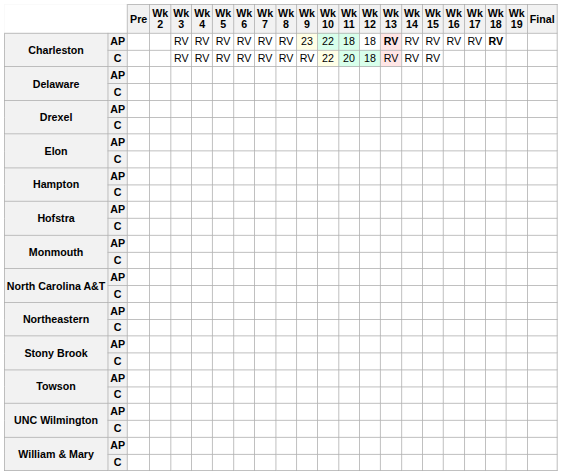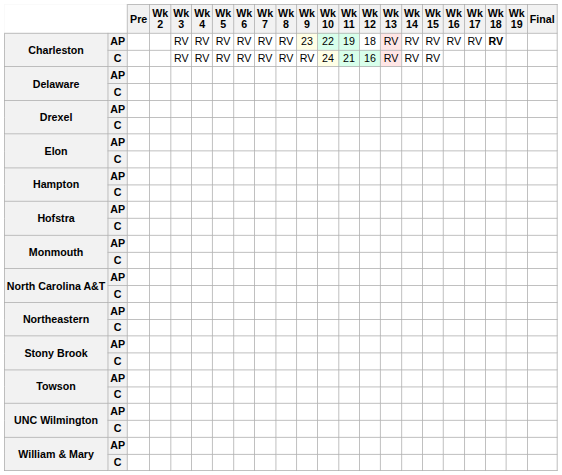 <table class="wikitable" style="white-space:nowrap;font-size:90%;">
 <tr>
 <th colspan=2 style="background:white; border-top-style:hidden; border-left-style:hidden;"> </th>
 <th>Pre</th>
 <th>Wk<br>2</th>
 <th>Wk<br>3</th>
 <th>Wk<br>4</th>
 <th>Wk<br>5</th>
 <th>Wk<br>6</th>
 <th>Wk<br>7</th>
 <th>Wk<br>8</th>
 <th>Wk<br>9</th>
 <th>Wk<br>10</th>
 <th>Wk<br>11</th>
 <th>Wk<br>12</th>
 <th>Wk<br>13</th>
 <th>Wk<br>14</th>
 <th>Wk<br>15</th>
 <th>Wk<br>16</th>
 <th>Wk<br>17</th>
 <th>Wk<br>18</th>
 <th>Wk<br>19</th>
 <th>Final</th>
 </tr>
 <tr style="text-align:center;">
 <th rowspan=2 style=>Charleston</th>
 <th>AP</th>
 <td style="background:#FFF;"></td>
 <td style="background:#FFF;"></td>
 <td style="background:#FFF;">RV</td>
 <td style="background:#FFF;">RV</td>
 <td style="background:#FFF;">RV</td>
 <td style="background:#FFF;">RV</td>
 <td style="background:#FFF;">RV</td>
 <td style="background:#FFF;">RV</td>
 <td style="background:#FFFFE6;">23</td>
 <td style="background:#d8ffeb;">22</td>
-<td style="background:#d8ffeb;">18</td>
+<td style="background:#d8ffeb;">19</td>
 <td style="background:#FFF;">18</td>
-<td style="background:#FFE6E6;"><strong>RV</strong></td>
+<td style="background:#FFE6E6;">RV</td>
 <td style="background:#FFF;">RV</td>
 <td style="background:#FFF;">RV</td>
 <td style="background:#FFF;">RV</td>
 <td style="background:#FFF;">RV</td>
 <td style="background:#FFF;"><strong>RV</strong></td>
 <td style="background:#FFF;"></td>
 <td style="background:#FFF;"></td>
 </tr>
 <tr style="text-align:center;">
 <th>C</th>
 <td style="background:#FFF;"></td>
 <td style="background:#FFF;"></td>
 <td style="background:#FFF;">RV</td>
 <td style="background:#FFF;">RV</td>
 <td style="background:#FFF;">RV</td>
 <td style="background:#FFF;">RV</td>
 <td style="background:#FFF;">RV</td>
 <td style="background:#FFF;">RV</td>
 <td style="background:#FFF;">RV</td>
-<td style="background:#FFFFE6;">22</td>
-<td style="background:#d8ffeb;">20</td>
-<td style="background:#d8ffeb;">18</td>
+<td style="background:#FFFFE6;">24</td>
+<td style="background:#d8ffeb;">21</td>
+<td style="background:#d8ffeb;">16</td>
 <td style="background:#FFE6E6;">RV</td>
 <td style="background:#FFF;">RV</td>
 <td style="background:#FFF;">RV</td>
 <td style="background:#FFF;"></td>
 <td style="background:#FFF;"></td>
 <td style="background:#FFF;"></td>
 <td style="background:#FFF;"></td>
 <td style="background:#FFF;"></td>
 </tr>
 <tr style="text-align:center;">
 <th rowspan=2 style=>Delaware</th>
 <th>AP</th>
 <td style="background:#FFF;"></td>
 <td style="background:#FFF;"></td>
 <td style="background:#FFF;"></td>
 <td style="background:#FFF;"></td>
 <td style="background:#FFF;"></td>
 <td style="background:#FFF;"></td>
 <td style="background:#FFF;"></td>
 <td style="background:#FFF;"></td>
 <td style="background:#FFF;"></td>
 <td style="background:#FFF;"></td>
 <td style="background:#FFF;"></td>
 <td style="background:#FFF;"></td>
 <td style="background:#FFF;"></td>
 <td style="background:#FFF;"></td>
 <td style="background:#FFF;"></td>
 <td style="background:#FFF;"></td>
 <td style="background:#FFF;"></td>
 <td style="background:#FFF;"></td>
 <td style="background:#FFF;"></td>
 <td style="background:#FFF;"></td>
 </tr>
 <tr style="text-align:center;">
 <th>C</th>
 <td style="background:#FFF;"></td>
 <td style="background:#FFF;"></td>
 <td style="background:#FFF;"></td>
 <td style="background:#FFF;"></td>
 <td style="background:#FFF;"></td>
 <td style="background:#FFF;"></td>
 <td style="background:#FFF;"></td>
 <td style="background:#FFF;"></td>
 <td style="background:#FFF;"></td>
 <td style="background:#FFF;"></td>
 <td style="background:#FFF;"></td>
 <td style="background:#FFF;"></td>
 <td style="background:#FFF;"></td>
 <td style="background:#FFF;"></td>
 <td style="background:#FFF;"></td>
 <td style="background:#FFF;"></td>
 <td style="background:#FFF;"></td>
 <td style="background:#FFF;"></td>
 <td style="background:#FFF;"></td>
 <td style="background:#FFF;"></td>
 </tr>
 <tr style="text-align:center;">
 <th rowspan=2 style=>Drexel</th>
 <th>AP</th>
 <td style="background:#FFF;"></td>
 <td style="background:#FFF;"></td>
 <td style="background:#FFF;"></td>
 <td style="background:#FFF;"></td>
 <td style="background:#FFF;"></td>
 <td style="background:#FFF;"></td>
 <td style="background:#FFF;"></td>
 <td style="background:#FFF;"></td>
 <td style="background:#FFF;"></td>
 <td style="background:#FFF;"></td>
 <td style="background:#FFF;"></td>
 <td style="background:#FFF;"></td>
 <td style="background:#FFF;"></td>
 <td style="background:#FFF;"></td>
 <td style="background:#FFF;"></td>
 <td style="background:#FFF;"></td>
 <td style="background:#FFF;"></td>
 <td style="background:#FFF;"></td>
 <td style="background:#FFF;"></td>
 <td style="background:#FFF;"></td>
 </tr>
 <tr style="text-align:center;">
 <th>C</th>
 <td style="background:#FFF;"></td>
 <td style="background:#FFF;"></td>
 <td style="background:#FFF;"></td>
 <td style="background:#FFF;"></td>
 <td style="background:#FFF;"></td>
 <td style="background:#FFF;"></td>
 <td style="background:#FFF;"></td>
 <td style="background:#FFF;"></td>
 <td style="background:#FFF;"></td>
 <td style="background:#FFF;"></td>
 <td style="background:#FFF;"></td>
 <td style="background:#FFF;"></td>
 <td style="background:#FFF;"></td>
 <td style="background:#FFF;"></td>
 <td style="background:#FFF;"></td>
 <td style="background:#FFF;"></td>
 <td style="background:#FFF;"></td>
 <td style="background:#FFF;"></td>
 <td style="background:#FFF;"></td>
 <td style="background:#FFF;"></td>
 </tr>
 <tr style="text-align:center;">
 <th rowspan=2 style=>Elon</th>
 <th>AP</th>
 <td style="background:#FFF;"></td>
 <td style="background:#FFF;"></td>
 <td style="background:#FFF;"></td>
 <td style="background:#FFF;"></td>
 <td style="background:#FFF;"></td>
 <td style="background:#FFF;"></td>
 <td style="background:#FFF;"></td>
 <td style="background:#FFF;"></td>
 <td style="background:#FFF;"></td>
 <td style="background:#FFF;"></td>
 <td style="background:#FFF;"></td>
 <td style="background:#FFF;"></td>
 <td style="background:#FFF;"></td>
 <td style="background:#FFF;"></td>
 <td style="background:#FFF;"></td>
 <td style="background:#FFF;"></td>
 <td style="background:#FFF;"></td>
 <td style="background:#FFF;"></td>
 <td style="background:#FFF;"></td>
 <td style="background:#FFF;"></td>
 </tr>
 <tr style="text-align:center;">
 <th>C</th>
 <td style="background:#FFF;"></td>
 <td style="background:#FFF;"></td>
 <td style="background:#FFF;"></td>
 <td style="background:#FFF;"></td>
 <td style="background:#FFF;"></td>
 <td style="background:#FFF;"></td>
 <td style="background:#FFF;"></td>
 <td style="background:#FFF;"></td>
 <td style="background:#FFF;"></td>
 <td style="background:#FFF;"></td>
 <td style="background:#FFF;"></td>
 <td style="background:#FFF;"></td>
 <td style="background:#FFF;"></td>
 <td style="background:#FFF;"></td>
 <td style="background:#FFF;"></td>
 <td style="background:#FFF;"></td>
 <td style="background:#FFF;"></td>
 <td style="background:#FFF;"></td>
 <td style="background:#FFF;"></td>
 <td style="background:#FFF;"></td>
 </tr>
 <tr style="text-align:center;">
 <th rowspan=2 style=>Hampton</th>
 <th>AP</th>
 <td style="background:#FFF;"></td>
 <td style="background:#FFF;"></td>
 <td style="background:#FFF;"></td>
 <td style="background:#FFF;"></td>
 <td style="background:#FFF;"></td>
 <td style="background:#FFF;"></td>
 <td style="background:#FFF;"></td>
 <td style="background:#FFF;"></td>
 <td style="background:#FFF;"></td>
 <td style="background:#FFF;"></td>
 <td style="background:#FFF;"></td>
 <td style="background:#FFF;"></td>
 <td style="background:#FFF;"></td>
 <td style="background:#FFF;"></td>
 <td style="background:#FFF;"></td>
 <td style="background:#FFF;"></td>
 <td style="background:#FFF;"></td>
 <td style="background:#FFF;"></td>
 <td style="background:#FFF;"></td>
 <td style="background:#FFF;"></td>
 </tr>
 <tr style="text-align:center;">
 <th>C</th>
 <td style="background:#FFF;"></td>
 <td style="background:#FFF;"></td>
 <td style="background:#FFF;"></td>
 <td style="background:#FFF;"></td>
 <td style="background:#FFF;"></td>
 <td style="background:#FFF;"></td>
 <td style="background:#FFF;"></td>
 <td style="background:#FFF;"></td>
 <td style="background:#FFF;"></td>
 <td style="background:#FFF;"></td>
 <td style="background:#FFF;"></td>
 <td style="background:#FFF;"></td>
 <td style="background:#FFF;"></td>
 <td style="background:#FFF;"></td>
 <td style="background:#FFF;"></td>
 <td style="background:#FFF;"></td>
 <td style="background:#FFF;"></td>
 <td style="background:#FFF;"></td>
 <td style="background:#FFF;"></td>
 <td style="background:#FFF;"></td>
 </tr>
 <tr style="text-align:center;">
 <th rowspan=2 style=>Hofstra</th>
 <th>AP</th>
 <td style="background:#FFF;"></td>
 <td style="background:#FFF;"></td>
 <td style="background:#FFF;"></td>
 <td style="background:#FFF;"></td>
 <td style="background:#FFF;"></td>
 <td style="background:#FFF;"></td>
 <td style="background:#FFF;"></td>
 <td style="background:#FFF;"></td>
 <td style="background:#FFF;"></td>
 <td style="background:#FFF;"></td>
 <td style="background:#FFF;"></td>
 <td style="background:#FFF;"></td>
 <td style="background:#FFF;"></td>
 <td style="background:#FFF;"></td>
 <td style="background:#FFF;"></td>
 <td style="background:#FFF;"></td>
 <td style="background:#FFF;"></td>
 <td style="background:#FFF;"></td>
 <td style="background:#FFF;"></td>
 <td style="background:#FFF;"></td>
 </tr>
 <tr style="text-align:center;">
 <th>C</th>
 <td style="background:#FFF;"></td>
 <td style="background:#FFF;"></td>
 <td style="background:#FFF;"></td>
 <td style="background:#FFF;"></td>
 <td style="background:#FFF;"></td>
 <td style="background:#FFF;"></td>
 <td style="background:#FFF;"></td>
 <td style="background:#FFF;"></td>
 <td style="background:#FFF;"></td>
 <td style="background:#FFF;"></td>
 <td style="background:#FFF;"></td>
 <td style="background:#FFF;"></td>
 <td style="background:#FFF;"></td>
 <td style="background:#FFF;"></td>
 <td style="background:#FFF;"></td>
 <td style="background:#FFF;"></td>
 <td style="background:#FFF;"></td>
 <td style="background:#FFF;"></td>
 <td style="background:#FFF;"></td>
 <td style="background:#FFF;"></td>
 </tr>
 <tr style="text-align:center;">
 <th rowspan=2 style=>Monmouth</th>
 <th>AP</th>
 <td style="background:#FFF;"></td>
 <td style="background:#FFF;"></td>
 <td style="background:#FFF;"></td>
 <td style="background:#FFF;"></td>
 <td style="background:#FFF;"></td>
 <td style="background:#FFF;"></td>
 <td style="background:#FFF;"></td>
 <td style="background:#FFF;"></td>
 <td style="background:#FFF;"></td>
 <td style="background:#FFF;"></td>
 <td style="background:#FFF;"></td>
 <td style="background:#FFF;"></td>
 <td style="background:#FFF;"></td>
 <td style="background:#FFF;"></td>
 <td style="background:#FFF;"></td>
 <td style="background:#FFF;"></td>
 <td style="background:#FFF;"></td>
 <td style="background:#FFF;"></td>
 <td style="background:#FFF;"></td>
 <td style="background:#FFF;"></td>
 </tr>
 <tr style="text-align:center;">
 <th>C</th>
 <td style="background:#FFF;"></td>
 <td style="background:#FFF;"></td>
 <td style="background:#FFF;"></td>
 <td style="background:#FFF;"></td>
 <td style="background:#FFF;"></td>
 <td style="background:#FFF;"></td>
 <td style="background:#FFF;"></td>
 <td style="background:#FFF;"></td>
 <td style="background:#FFF;"></td>
 <td style="background:#FFF;"></td>
 <td style="background:#FFF;"></td>
 <td style="background:#FFF;"></td>
 <td style="background:#FFF;"></td>
 <td style="background:#FFF;"></td>
 <td style="background:#FFF;"></td>
 <td style="background:#FFF;"></td>
 <td style="background:#FFF;"></td>
 <td style="background:#FFF;"></td>
 <td style="background:#FFF;"></td>
 <td style="background:#FFF;"></td>
 </tr>
 <tr style="text-align:center;">
 <th rowspan=2 style=>North Carolina A&T</th>
 <th>AP</th>
 <td style="background:#FFF;"></td>
 <td style="background:#FFF;"></td>
 <td style="background:#FFF;"></td>
 <td style="background:#FFF;"></td>
 <td style="background:#FFF;"></td>
 <td style="background:#FFF;"></td>
 <td style="background:#FFF;"></td>
 <td style="background:#FFF;"></td>
 <td style="background:#FFF;"></td>
 <td style="background:#FFF;"></td>
 <td style="background:#FFF;"></td>
 <td style="background:#FFF;"></td>
 <td style="background:#FFF;"></td>
 <td style="background:#FFF;"></td>
 <td style="background:#FFF;"></td>
 <td style="background:#FFF;"></td>
 <td style="background:#FFF;"></td>
 <td style="background:#FFF;"></td>
 <td style="background:#FFF;"></td>
 <td style="background:#FFF;"></td>
 </tr>
 <tr style="text-align:center;">
 <th>C</th>
 <td style="background:#FFF;"></td>
 <td style="background:#FFF;"></td>
 <td style="background:#FFF;"></td>
 <td style="background:#FFF;"></td>
 <td style="background:#FFF;"></td>
 <td style="background:#FFF;"></td>
 <td style="background:#FFF;"></td>
 <td style="background:#FFF;"></td>
 <td style="background:#FFF;"></td>
 <td style="background:#FFF;"></td>
 <td style="background:#FFF;"></td>
 <td style="background:#FFF;"></td>
 <td style="background:#FFF;"></td>
 <td style="background:#FFF;"></td>
 <td style="background:#FFF;"></td>
 <td style="background:#FFF;"></td>
 <td style="background:#FFF;"></td>
 <td style="background:#FFF;"></td>
 <td style="background:#FFF;"></td>
 <td style="background:#FFF;"></td>
 </tr>
 <tr style="text-align:center;">
 <th rowspan=2 style=>Northeastern</th>
 <th>AP</th>
 <td style="background:#FFF;"></td>
 <td style="background:#FFF;"></td>
 <td style="background:#FFF;"></td>
 <td style="background:#FFF;"></td>
 <td style="background:#FFF;"></td>
 <td style="background:#FFF;"></td>
 <td style="background:#FFF;"></td>
 <td style="background:#FFF;"></td>
 <td style="background:#FFF;"></td>
 <td style="background:#FFF;"></td>
 <td style="background:#FFF;"></td>
 <td style="background:#FFF;"></td>
 <td style="background:#FFF;"></td>
 <td style="background:#FFF;"></td>
 <td style="background:#FFF;"></td>
 <td style="background:#FFF;"></td>
 <td style="background:#FFF;"></td>
 <td style="background:#FFF;"></td>
 <td style="background:#FFF;"></td>
 <td style="background:#FFF;"></td>
 </tr>
 <tr style="text-align:center;">
 <th>C</th>
 <td style="background:#FFF;"></td>
 <td style="background:#FFF;"></td>
 <td style="background:#FFF;"></td>
 <td style="background:#FFF;"></td>
 <td style="background:#FFF;"></td>
 <td style="background:#FFF;"></td>
 <td style="background:#FFF;"></td>
 <td style="background:#FFF;"></td>
 <td style="background:#FFF;"></td>
 <td style="background:#FFF;"></td>
 <td style="background:#FFF;"></td>
 <td style="background:#FFF;"></td>
 <td style="background:#FFF;"></td>
 <td style="background:#FFF;"></td>
 <td style="background:#FFF;"></td>
 <td style="background:#FFF;"></td>
 <td style="background:#FFF;"></td>
 <td style="background:#FFF;"></td>
 <td style="background:#FFF;"></td>
 <td style="background:#FFF;"></td>
 </tr>
 <tr style="text-align:center;">
 <th rowspan=2 style=>Stony Brook</th>
 <th>AP</th>
 <td style="background:#FFF;"></td>
 <td style="background:#FFF;"></td>
 <td style="background:#FFF;"></td>
 <td style="background:#FFF;"></td>
 <td style="background:#FFF;"></td>
 <td style="background:#FFF;"></td>
 <td style="background:#FFF;"></td>
 <td style="background:#FFF;"></td>
 <td style="background:#FFF;"></td>
 <td style="background:#FFF;"></td>
 <td style="background:#FFF;"></td>
 <td style="background:#FFF;"></td>
 <td style="background:#FFF;"></td>
 <td style="background:#FFF;"></td>
 <td style="background:#FFF;"></td>
 <td style="background:#FFF;"></td>
 <td style="background:#FFF;"></td>
 <td style="background:#FFF;"></td>
 <td style="background:#FFF;"></td>
 <td style="background:#FFF;"></td>
 </tr>
 <tr style="text-align:center;">
 <th>C</th>
 <td style="background:#FFF;"></td>
 <td style="background:#FFF;"></td>
 <td style="background:#FFF;"></td>
 <td style="background:#FFF;"></td>
 <td style="background:#FFF;"></td>
 <td style="background:#FFF;"></td>
 <td style="background:#FFF;"></td>
 <td style="background:#FFF;"></td>
 <td style="background:#FFF;"></td>
 <td style="background:#FFF;"></td>
 <td style="background:#FFF;"></td>
 <td style="background:#FFF;"></td>
 <td style="background:#FFF;"></td>
 <td style="background:#FFF;"></td>
 <td style="background:#FFF;"></td>
 <td style="background:#FFF;"></td>
 <td style="background:#FFF;"></td>
 <td style="background:#FFF;"></td>
 <td style="background:#FFF;"></td>
 <td style="background:#FFF;"></td>
 </tr>
 <tr style="text-align:center;">
 <th rowspan=2 style=>Towson</th>
 <th>AP</th>
 <td style="background:#FFF;"></td>
 <td style="background:#FFF;"></td>
 <td style="background:#FFF;"></td>
 <td style="background:#FFF;"></td>
 <td style="background:#FFF;"></td>
 <td style="background:#FFF;"></td>
 <td style="background:#FFF;"></td>
 <td style="background:#FFF;"></td>
 <td style="background:#FFF;"></td>
 <td style="background:#FFF;"></td>
 <td style="background:#FFF;"></td>
 <td style="background:#FFF;"></td>
 <td style="background:#FFF;"></td>
 <td style="background:#FFF;"></td>
 <td style="background:#FFF;"></td>
 <td style="background:#FFF;"></td>
 <td style="background:#FFF;"></td>
 <td style="background:#FFF;"></td>
 <td style="background:#FFF;"></td>
 <td style="background:#FFF;"></td>
 </tr>
 <tr style="text-align:center;">
 <th>C</th>
 <td style="background:#FFF;"></td>
 <td style="background:#FFF;"></td>
 <td style="background:#FFF;"></td>
 <td style="background:#FFF;"></td>
 <td style="background:#FFF;"></td>
 <td style="background:#FFF;"></td>
 <td style="background:#FFF;"></td>
 <td style="background:#FFF;"></td>
 <td style="background:#FFF;"></td>
 <td style="background:#FFF;"></td>
 <td style="background:#FFF;"></td>
 <td style="background:#FFF;"></td>
 <td style="background:#FFF;"></td>
 <td style="background:#FFF;"></td>
 <td style="background:#FFF;"></td>
 <td style="background:#FFF;"></td>
 <td style="background:#FFF;"></td>
 <td style="background:#FFF;"></td>
 <td style="background:#FFF;"></td>
 <td style="background:#FFF;"></td>
 </tr>
 <tr style="text-align:center;">
 <th rowspan=2 style=>UNC Wilmington</th>
 <th>AP</th>
 <td style="background:#FFF;"></td>
 <td style="background:#FFF;"></td>
 <td style="background:#FFF;"></td>
 <td style="background:#FFF;"></td>
 <td style="background:#FFF;"></td>
 <td style="background:#FFF;"></td>
 <td style="background:#FFF;"></td>
 <td style="background:#FFF;"></td>
 <td style="background:#FFF;"></td>
 <td style="background:#FFF;"></td>
 <td style="background:#FFF;"></td>
 <td style="background:#FFF;"></td>
 <td style="background:#FFF;"></td>
 <td style="background:#FFF;"></td>
 <td style="background:#FFF;"></td>
 <td style="background:#FFF;"></td>
 <td style="background:#FFF;"></td>
 <td style="background:#FFF;"></td>
 <td style="background:#FFF;"></td>
 <td style="background:#FFF;"></td>
 </tr>
 <tr style="text-align:center;">
 <th>C</th>
 <td style="background:#FFF;"></td>
 <td style="background:#FFF;"></td>
 <td style="background:#FFF;"></td>
 <td style="background:#FFF;"></td>
 <td style="background:#FFF;"></td>
 <td style="background:#FFF;"></td>
 <td style="background:#FFF;"></td>
 <td style="background:#FFF;"></td>
 <td style="background:#FFF;"></td>
 <td style="background:#FFF;"></td>
 <td style="background:#FFF;"></td>
 <td style="background:#FFF;"></td>
 <td style="background:#FFF;"></td>
 <td style="background:#FFF;"></td>
 <td style="background:#FFF;"></td>
 <td style="background:#FFF;"></td>
 <td style="background:#FFF;"></td>
 <td style="background:#FFF;"></td>
 <td style="background:#FFF;"></td>
 <td style="background:#FFF;"></td>
 </tr>
 <tr style="text-align:center;">
 <th rowspan=2 style=>William & Mary</th>
 <th>AP</th>
 <td style="background:#FFF;"></td>
 <td style="background:#FFF;"></td>
 <td style="background:#FFF;"></td>
 <td style="background:#FFF;"></td>
 <td style="background:#FFF;"></td>
 <td style="background:#FFF;"></td>
 <td style="background:#FFF;"></td>
 <td style="background:#FFF;"></td>
 <td style="background:#FFF;"></td>
 <td style="background:#FFF;"></td>
 <td style="background:#FFF;"></td>
 <td style="background:#FFF;"></td>
 <td style="background:#FFF;"></td>
 <td style="background:#FFF;"></td>
 <td style="background:#FFF;"></td>
 <td style="background:#FFF;"></td>
 <td style="background:#FFF;"></td>
 <td style="background:#FFF;"></td>
 <td style="background:#FFF;"></td>
 <td style="background:#FFF;"></td>
 </tr>
 <tr style="text-align:center;">
 <th>C</th>
 <td style="background:#FFF;"></td>
 <td style="background:#FFF;"></td>
 <td style="background:#FFF;"></td>
 <td style="background:#FFF;"></td>
 <td style="background:#FFF;"></td>
 <td style="background:#FFF;"></td>
 <td style="background:#FFF;"></td>
 <td style="background:#FFF;"></td>
 <td style="background:#FFF;"></td>
 <td style="background:#FFF;"></td>
 <td style="background:#FFF;"></td>
 <td style="background:#FFF;"></td>
 <td style="background:#FFF;"></td>
 <td style="background:#FFF;"></td>
 <td style="background:#FFF;"></td>
 <td style="background:#FFF;"></td>
 <td style="background:#FFF;"></td>
 <td style="background:#FFF;"></td>
 <td style="background:#FFF;"></td>
 <td style="background:#FFF;"></td>
 </tr>
 </table>
